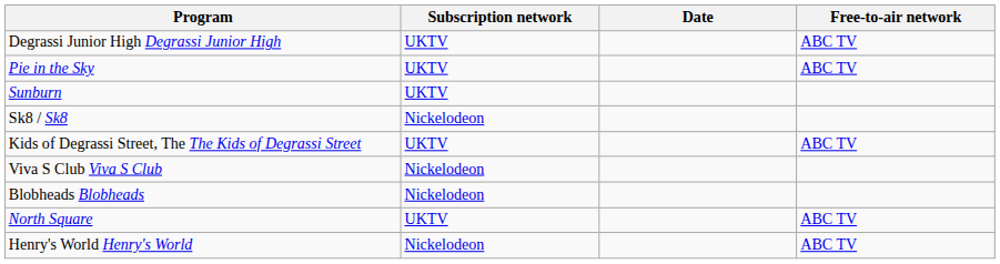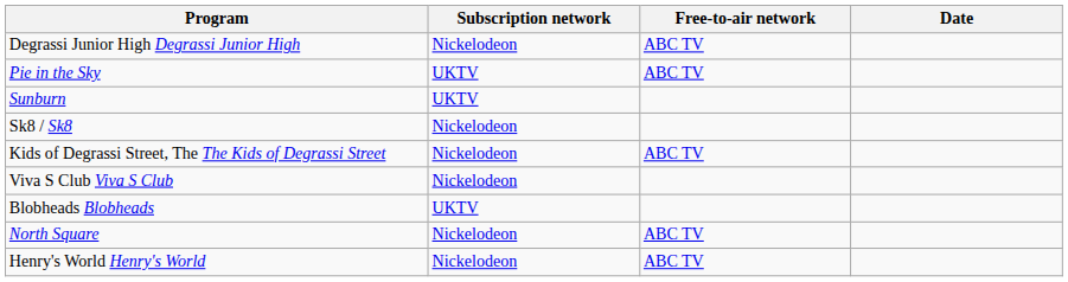 <table class="wikitable sortable" width="100%" style="font-size:87%;">
 <tr bgcolor="#efefef">
 <th width=40%>Program</th>
 <th width=20%>Subscription network</th>
+<th width=20%>Free-to-air network</th>
 <th width=20%>Date</th>
-<th width=20%>Free-to-air network</th>
 </tr>
 <tr>
 <td><span>Degrassi Junior High</span>  <em><a href='#'>Degrassi Junior High</a></em></td>
-<td><a href='#'>UKTV</a></td>
+<td><a href='#'>Nickelodeon</a></td>
+<td><a href='#'>ABC TV</a></td>
 <td></td>
-<td><a href='#'>ABC TV</a></td>
 </tr>
 <tr>
 <td> <em><a href='#'>Pie in the Sky</a></em></td>
 <td><a href='#'>UKTV</a></td>
+<td><a href='#'>ABC TV</a></td>
 <td></td>
-<td><a href='#'>ABC TV</a></td>
 </tr>
 <tr>
 <td> <em><a href='#'>Sunburn</a></em></td>
 <td><a href='#'>UKTV</a></td>
 <td></td>
 <td></td>
 </tr>
 <tr>
 <td><span>Sk8</span> / <em><a href='#'>Sk8</a></em></td>
 <td><a href='#'>Nickelodeon</a></td>
 <td></td>
 <td></td>
 </tr>
 <tr>
 <td><span>Kids of Degrassi Street, The</span>  <em><a href='#'>The Kids of Degrassi Street</a></em></td>
-<td><a href='#'>UKTV</a></td>
+<td><a href='#'>Nickelodeon</a></td>
+<td><a href='#'>ABC TV</a></td>
 <td></td>
-<td><a href='#'>ABC TV</a></td>
 </tr>
 <tr>
 <td><span>Viva S Club</span>  <em><a href='#'>Viva S Club</a></em></td>
 <td><a href='#'>Nickelodeon</a></td>
 <td></td>
 <td></td>
 </tr>
 <tr>
 <td><span>Blobheads</span>  <em><a href='#'>Blobheads</a></em></td>
-<td><a href='#'>Nickelodeon</a></td>
+<td><a href='#'>UKTV</a></td>
 <td></td>
 <td></td>
 </tr>
 <tr>
 <td> <em><a href='#'>North Square</a></em></td>
-<td><a href='#'>UKTV</a></td>
+<td><a href='#'>Nickelodeon</a></td>
+<td><a href='#'>ABC TV</a></td>
 <td></td>
-<td><a href='#'>ABC TV</a></td>
 </tr>
 <tr>
 <td><span>Henry's World</span>  <em><a href='#'>Henry's World</a></em></td>
 <td><a href='#'>Nickelodeon</a></td>
+<td><a href='#'>ABC TV</a></td>
 <td></td>
-<td><a href='#'>ABC TV</a></td>
 </tr>
 </table>
